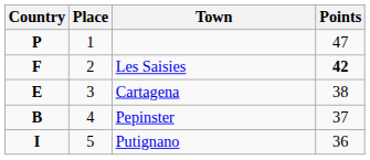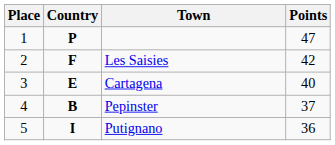 <table class="wikitable" style="text-align;">
 <tr>
+<th width="25">Place</th>
 <th width="25">Country</th>
-<th width="25">Place</th>
 <th width="200">Town</th>
 <th width="25">Points</th>
 </tr>
 <tr>
+<td align="center">1</td>
 <td align="center"><strong>P</strong></td>
-<td align="center">1</td>
 <td align="left"></td>
 <td align="center">47</td>
 </tr>
 <tr>
+<td align="center">2</td>
 <td align="center"><strong>F</strong></td>
-<td align="center">2</td>
 <td align="left"><a href='#'>Les Saisies</a></td>
-<td align="center"><strong>42</strong></td>
+<td align="center">42</td>
 </tr>
 <tr>
+<td align="center">3</td>
 <td align="center"><strong>E</strong></td>
-<td align="center">3</td>
 <td align="left"><a href='#'>Cartagena</a></td>
-<td align="center">38</td>
+<td align="center">40</td>
 </tr>
 <tr>
+<td align="center">4</td>
 <td align="center"><strong>B</strong></td>
-<td align="center">4</td>
 <td align="left"><a href='#'>Pepinster</a></td>
 <td align="center">37</td>
 </tr>
 <tr>
+<td align="center">5</td>
 <td align="center"><strong>I</strong></td>
-<td align="center">5</td>
 <td align="left"><a href='#'>Putignano</a></td>
 <td align="center">36</td>
 </tr>
 </table>
